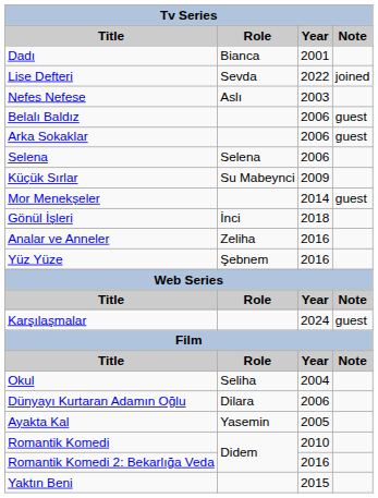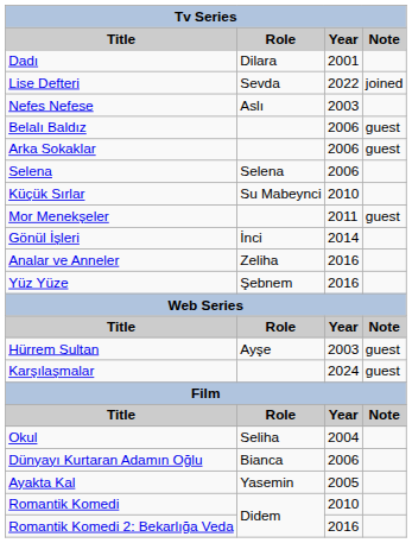 <table class="wikitable" style="font-size:90%">
 <tr>
 <th colspan="4" style="background:LightSteelBlue">Tv Series</th>
 </tr>
 <tr>
 <th style="background:#CCCCCC">Title</th>
 <th style="background:#CCCCCC">Role</th>
 <th style="background:#CCCCCC">Year</th>
 <th style="background:#CCCCCC">Note</th>
 </tr>
 <tr>
 <td><a href='#'>Dadı</a></td>
-<td>Bianca</td>
+<td>Dilara</td>
 <td>2001</td>
 <td></td>
 </tr>
 <tr>
 <td><a href='#'>Lise Defteri</a></td>
 <td>Sevda</td>
 <td>2022</td>
 <td>joined</td>
 </tr>
 <tr>
 <td><a href='#'>Nefes Nefese</a></td>
 <td>Aslı</td>
 <td>2003</td>
 <td></td>
 </tr>
 <tr>
 <td><a href='#'>Belalı Baldız</a></td>
 <td></td>
 <td>2006</td>
 <td>guest</td>
 </tr>
 <tr>
 <td><a href='#'>Arka Sokaklar</a></td>
 <td></td>
 <td>2006</td>
 <td>guest</td>
 </tr>
 <tr>
 <td><a href='#'>Selena</a></td>
 <td>Selena</td>
 <td>2006</td>
 <td></td>
 </tr>
 <tr>
 <td><a href='#'>Küçük Sırlar</a></td>
 <td>Su Mabeynci</td>
-<td>2009</td>
+<td>2010</td>
 <td></td>
 </tr>
 <tr>
 <td><a href='#'>Mor Menekşeler</a></td>
 <td></td>
-<td>2014</td>
+<td>2011</td>
 <td>guest</td>
 </tr>
 <tr>
 <td><a href='#'>Gönül İşleri</a></td>
 <td>İnci</td>
-<td>2018</td>
+<td>2014</td>
 <td></td>
 </tr>
 <tr>
 <td><a href='#'>Analar ve Anneler</a></td>
 <td>Zeliha</td>
 <td>2016</td>
 <td></td>
 </tr>
 <tr>
 <td><a href='#'>Yüz Yüze</a></td>
 <td>Şebnem</td>
 <td>2016</td>
 <td></td>
 </tr>
 <tr>
 <th colspan="4" style="background:LightSteelBlue">Web Series</th>
 </tr>
 <tr>
 <th style="background:#CCCCCC">Title</th>
 <th style="background:#CCCCCC">Role</th>
 <th style="background:#CCCCCC">Year</th>
 <th style="background:#CCCCCC">Note</th>
 </tr>
 <tr>
+<td><a href='#'>Hürrem Sultan</a></td>
+<td>Ayşe</td>
+<td>2003</td>
+<td>guest</td>
+</tr>
+<tr>
 <td><a href='#'>Karşılaşmalar</a></td>
 <td></td>
 <td>2024</td>
 <td>guest</td>
 </tr>
 <tr>
 <th colspan="4" style="background:LightSteelBlue">Film</th>
 </tr>
 <tr>
 <th style="background:#CCCCCC">Title</th>
 <th style="background:#CCCCCC">Role</th>
 <th style="background:#CCCCCC">Year</th>
 <th style="background:#CCCCCC">Note</th>
 </tr>
 <tr>
 <td><a href='#'>Okul</a></td>
 <td>Seliha</td>
 <td>2004</td>
 <td></td>
 </tr>
 <tr>
 <td><a href='#'>Dünyayı Kurtaran Adamın Oğlu</a></td>
-<td>Dilara</td>
+<td>Bianca</td>
 <td>2006</td>
 <td></td>
 </tr>
 <tr>
 <td><a href='#'>Ayakta Kal</a></td>
 <td>Yasemin</td>
 <td>2005</td>
 <td></td>
 </tr>
 <tr>
 <td><a href='#'>Romantik Komedi</a></td>
 <td rowspan="2">Didem</td>
 <td>2010</td>
 <td></td>
 </tr>
 <tr>
 <td><a href='#'>Romantik Komedi 2: Bekarlığa Veda</a></td>
 <td>2016</td>
 <td></td>
 </tr>
-<tr>
-<td><a href='#'>Yaktın Beni</a></td>
-<td></td>
-<td>2015</td>
-<td></td>
-</tr>
 </table>
